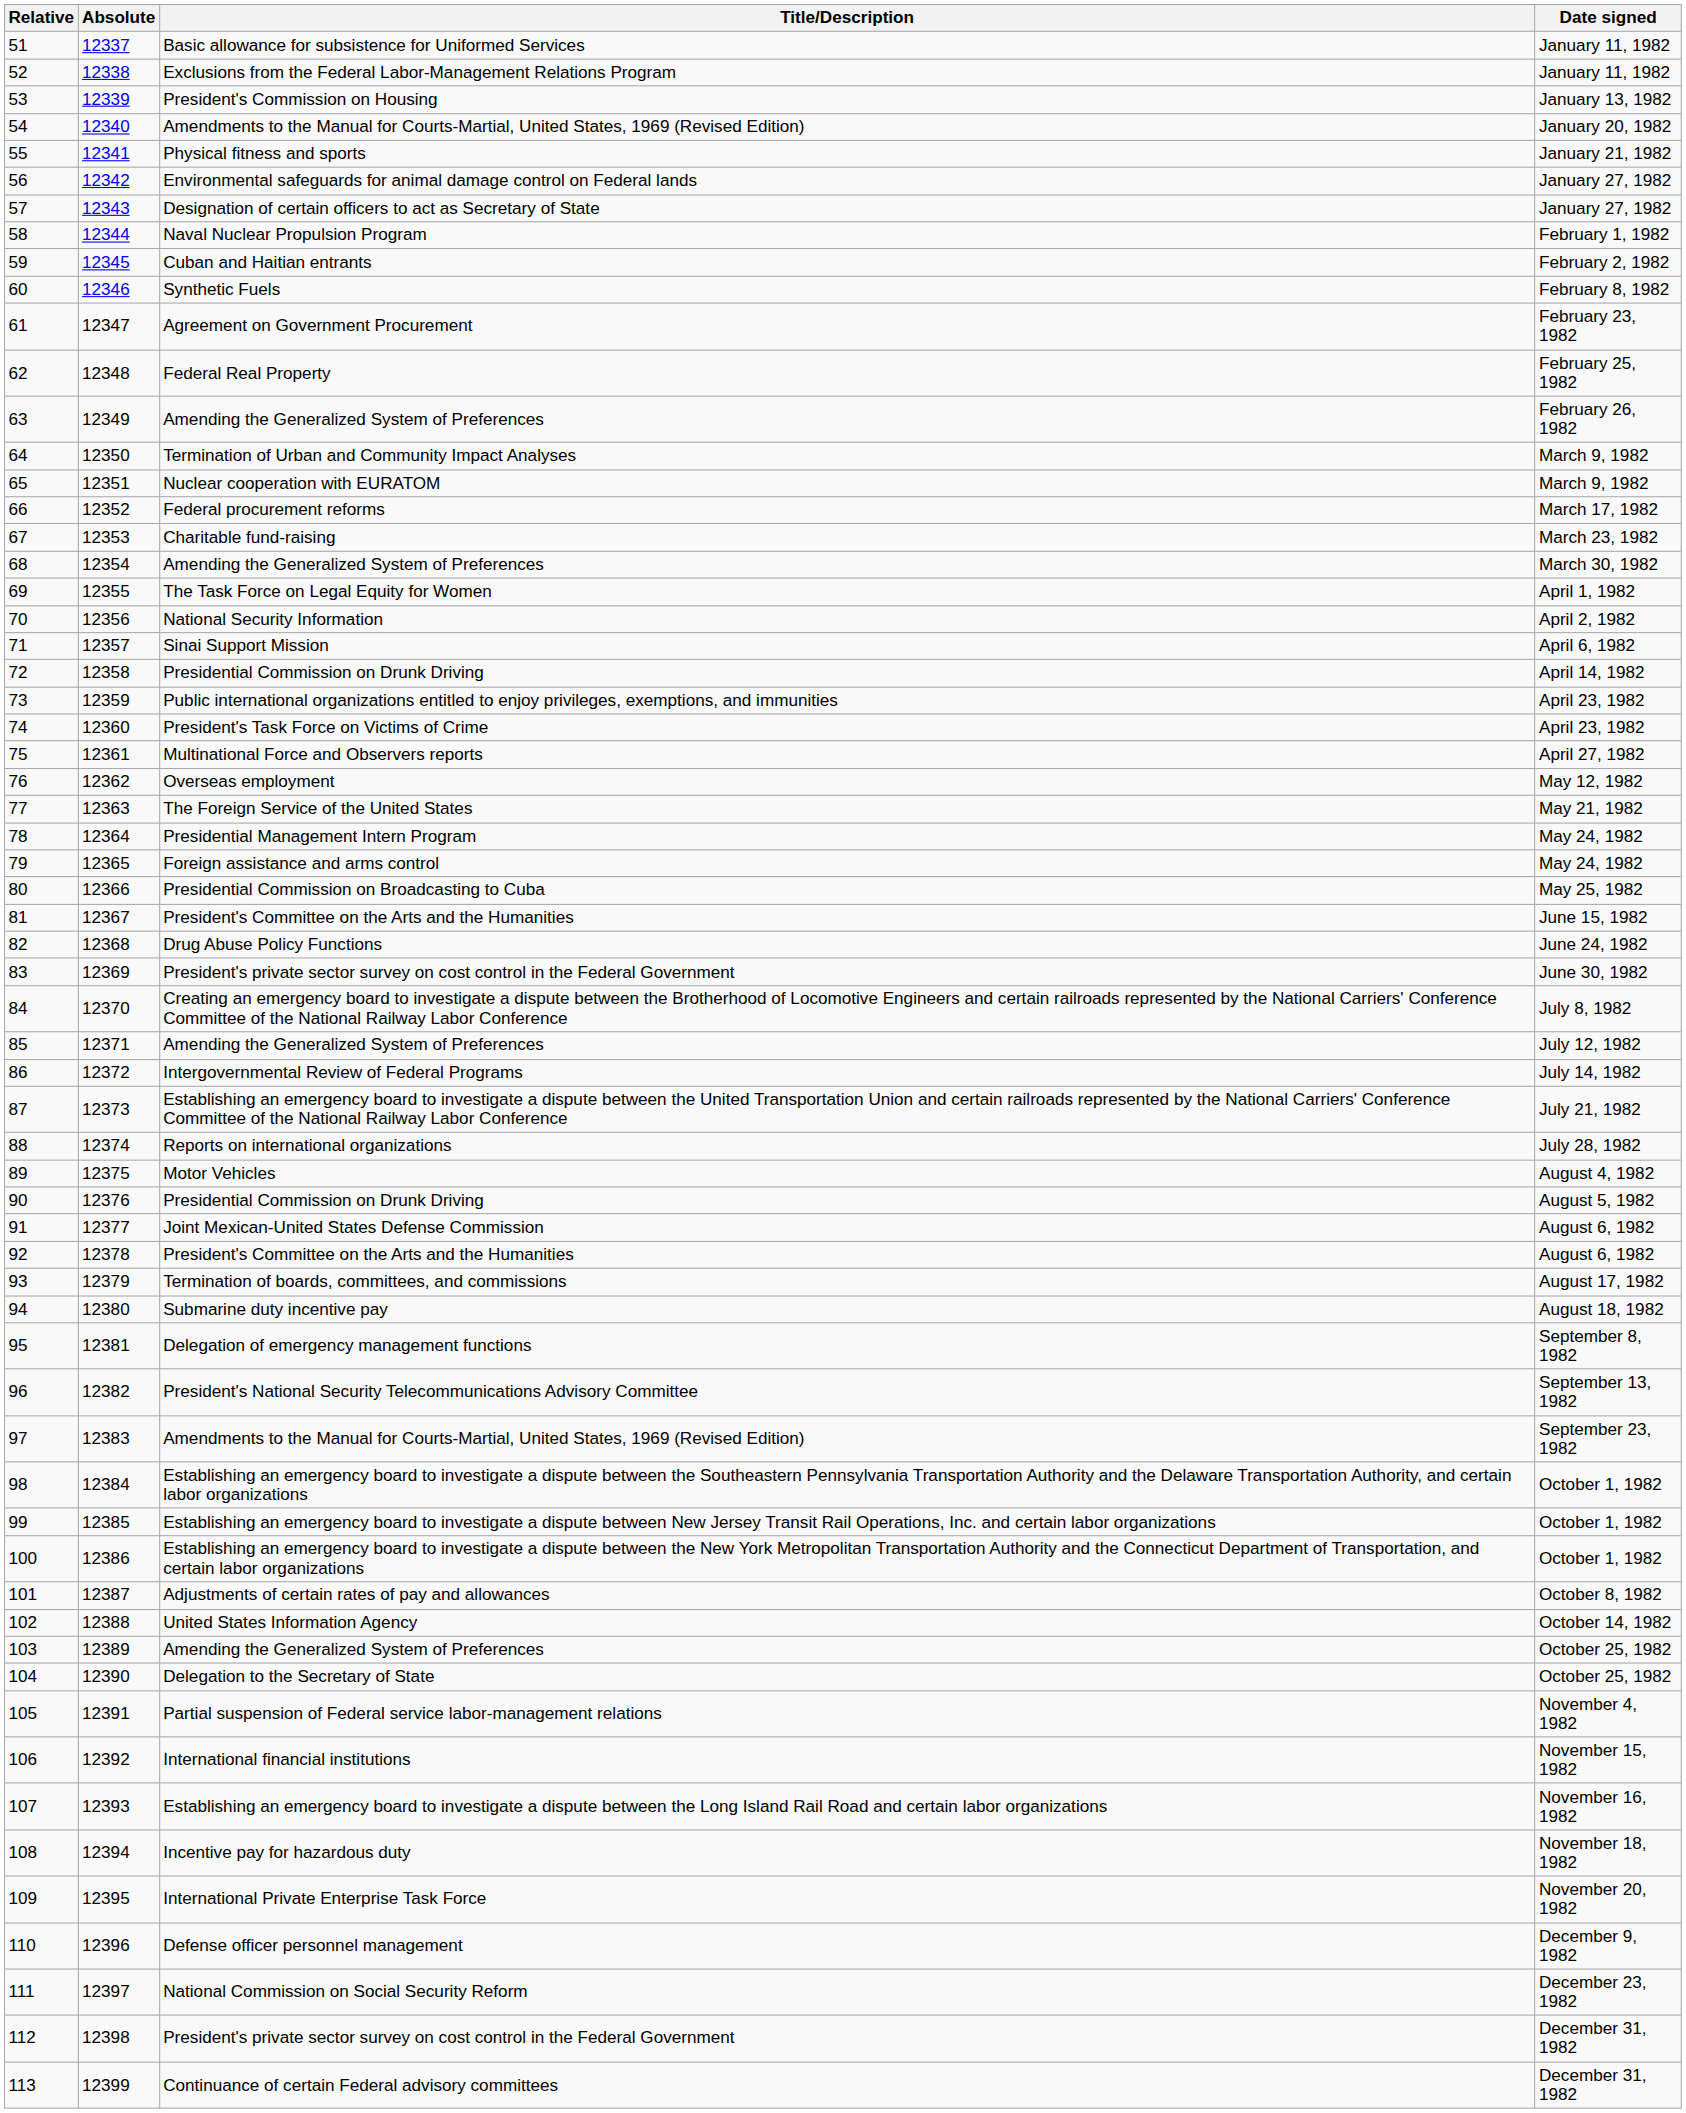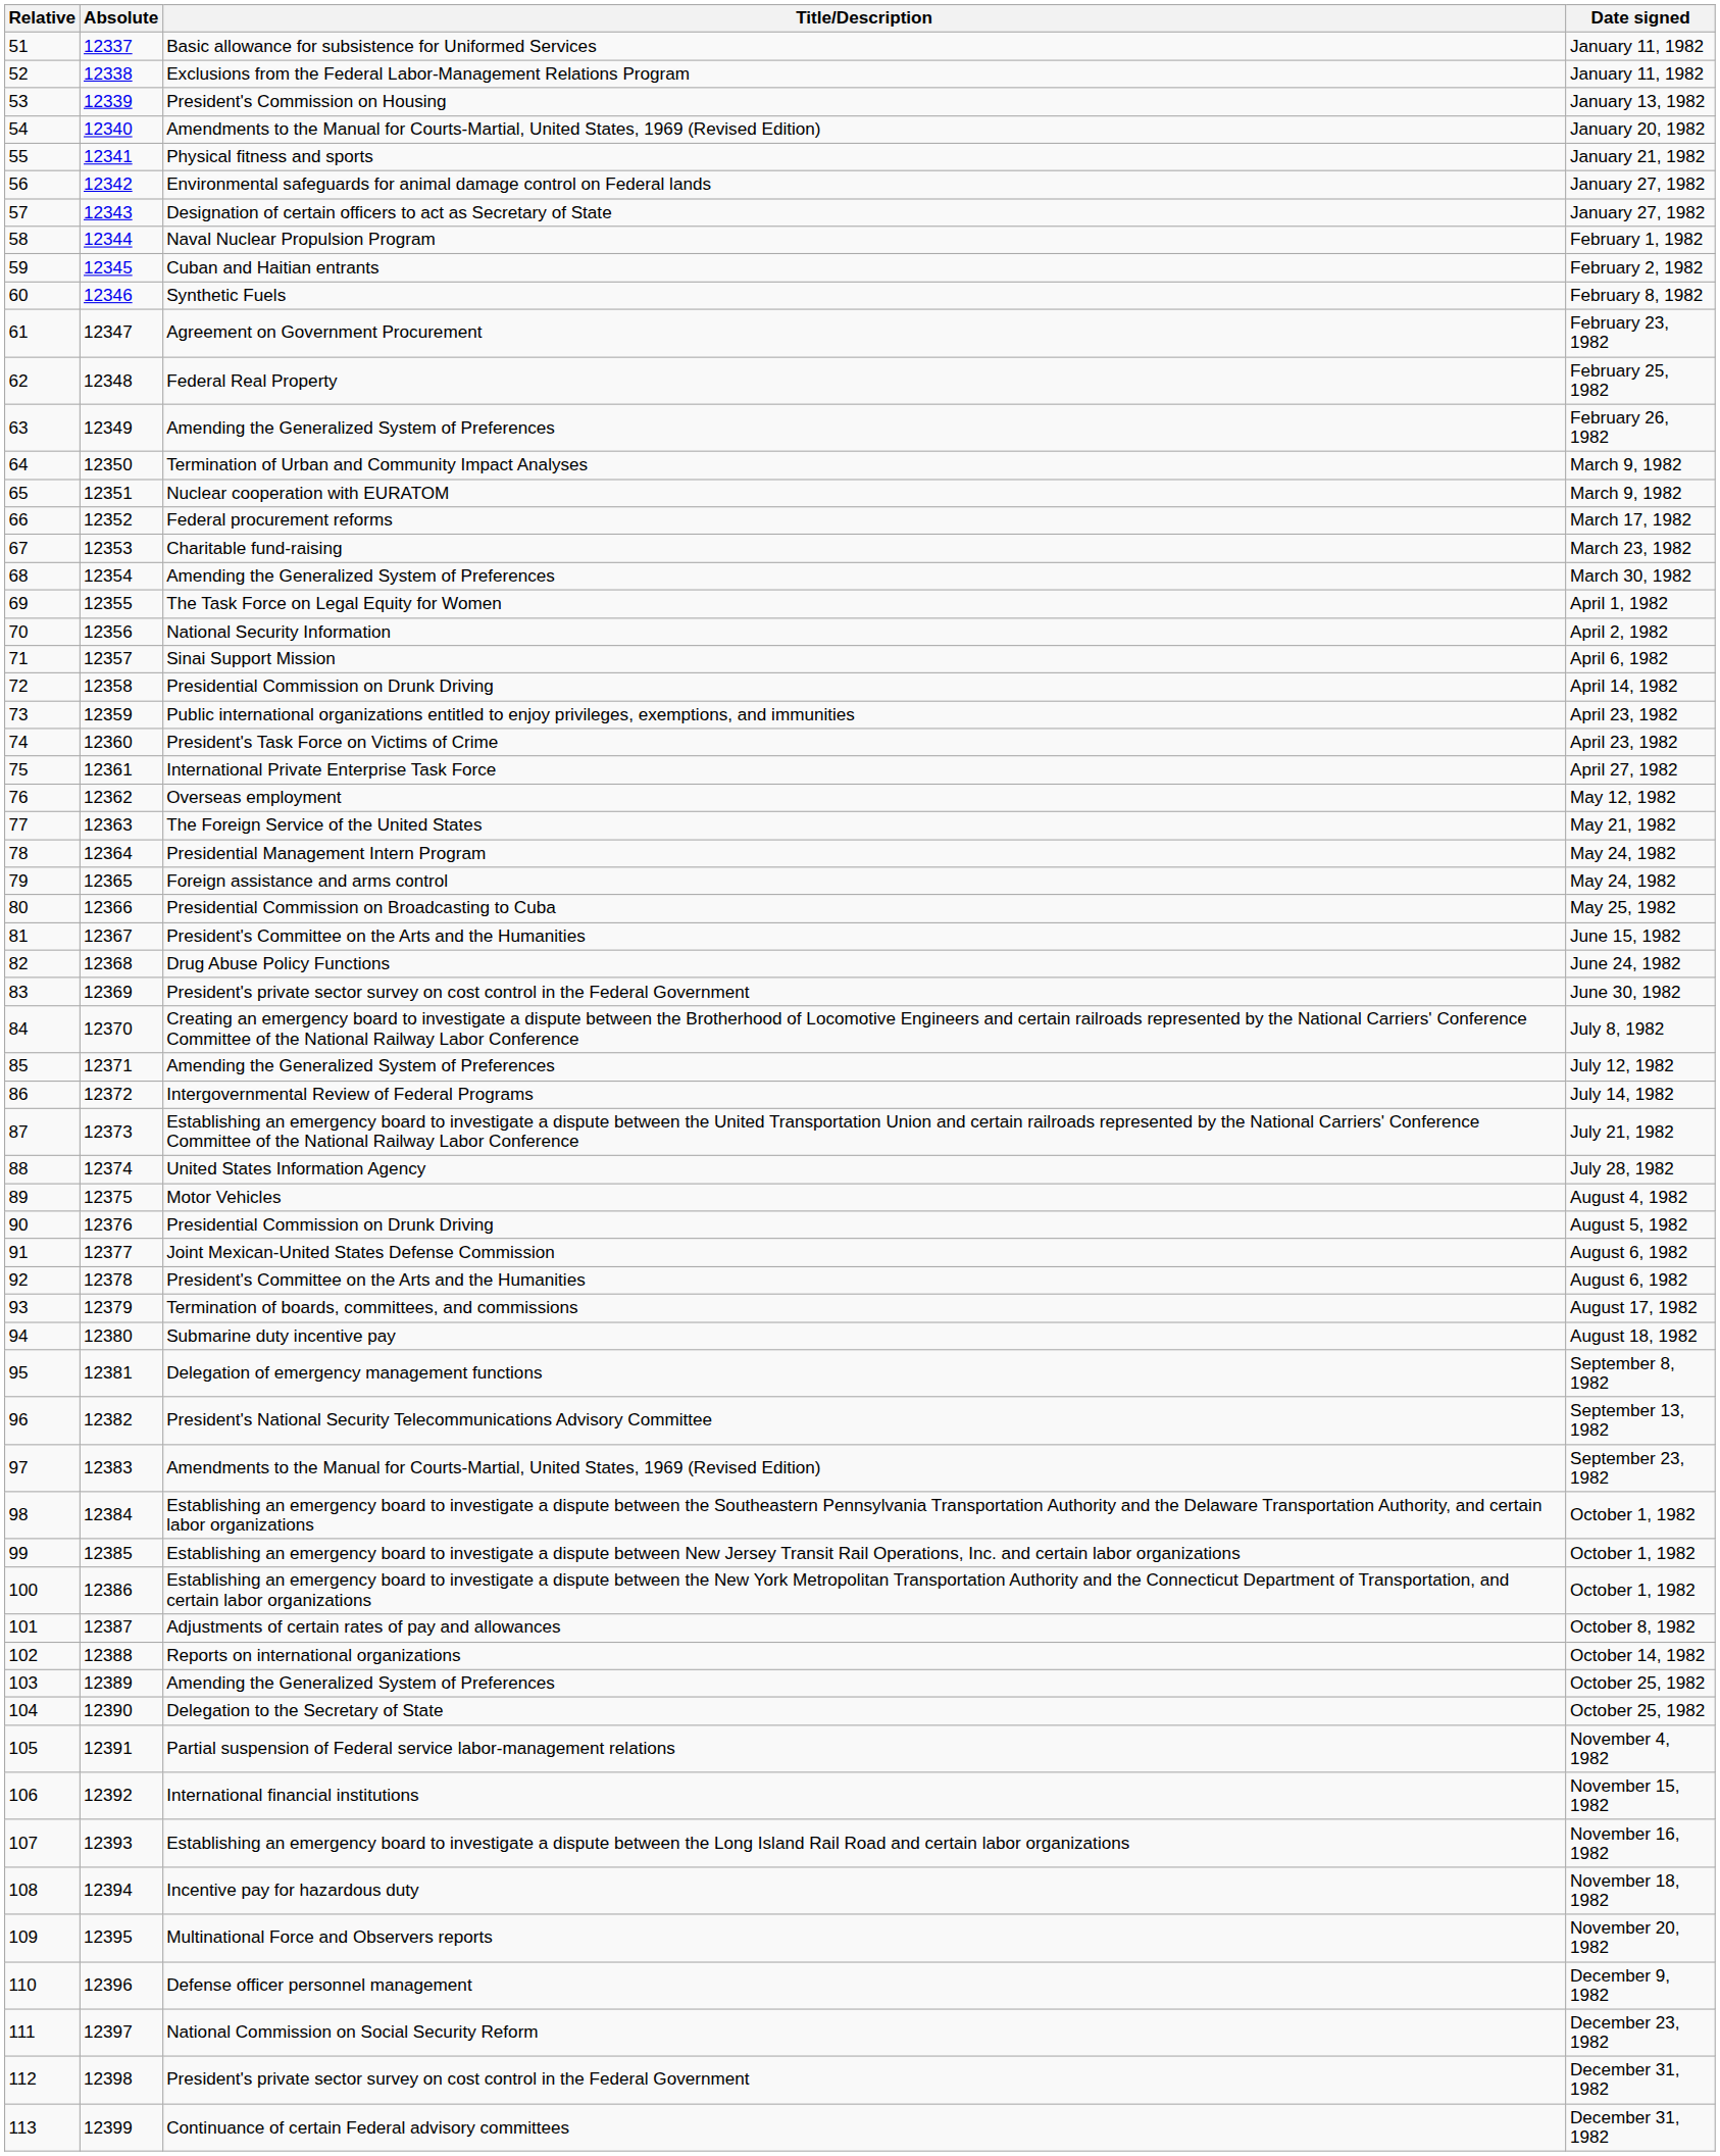 <table class="wikitable">
 <tr>
 <th>Relative </th>
 <th>Absolute </th>
 <th>Title/Description</th>
 <th>Date signed</th>
 </tr>
 <tr>
 <td>51</td>
 <td><a href='#'>12337</a></td>
 <td>Basic allowance for subsistence for Uniformed Services</td>
 <td>January 11, 1982</td>
 </tr>
 <tr>
 <td>52</td>
 <td><a href='#'>12338</a></td>
 <td>Exclusions from the Federal Labor-Management Relations Program</td>
 <td>January 11, 1982</td>
 </tr>
 <tr>
 <td>53</td>
 <td><a href='#'>12339</a></td>
 <td>President's Commission on Housing</td>
 <td>January 13, 1982</td>
 </tr>
 <tr>
 <td>54</td>
 <td><a href='#'>12340</a></td>
 <td>Amendments to the Manual for Courts-Martial, United States, 1969 (Revised Edition)</td>
 <td>January 20, 1982</td>
 </tr>
 <tr>
 <td>55</td>
 <td><a href='#'>12341</a></td>
 <td>Physical fitness and sports</td>
 <td>January 21, 1982</td>
 </tr>
 <tr>
 <td>56</td>
 <td><a href='#'>12342</a></td>
 <td>Environmental safeguards for animal damage control on Federal lands</td>
 <td>January 27, 1982</td>
 </tr>
 <tr>
 <td>57</td>
 <td><a href='#'>12343</a></td>
 <td>Designation of certain officers to act as Secretary of State</td>
 <td>January 27, 1982</td>
 </tr>
 <tr>
 <td>58</td>
 <td><a href='#'>12344</a></td>
 <td>Naval Nuclear Propulsion Program</td>
 <td>February 1, 1982</td>
 </tr>
 <tr>
 <td>59</td>
 <td><a href='#'>12345</a></td>
 <td>Cuban and Haitian entrants</td>
 <td>February 2, 1982</td>
 </tr>
 <tr>
 <td>60</td>
 <td><a href='#'>12346</a></td>
 <td>Synthetic Fuels</td>
 <td>February 8, 1982</td>
 </tr>
 <tr>
 <td>61</td>
 <td>12347</td>
 <td>Agreement on Government Procurement</td>
 <td>February 23, 1982</td>
 </tr>
 <tr>
 <td>62</td>
 <td>12348</td>
 <td>Federal Real Property</td>
 <td>February 25, 1982</td>
 </tr>
 <tr>
 <td>63</td>
 <td>12349</td>
 <td>Amending the Generalized System of Preferences</td>
 <td>February 26, 1982</td>
 </tr>
 <tr>
 <td>64</td>
 <td>12350</td>
 <td>Termination of Urban and Community Impact Analyses</td>
 <td>March 9, 1982</td>
 </tr>
 <tr>
 <td>65</td>
 <td>12351</td>
 <td>Nuclear cooperation with EURATOM</td>
 <td>March 9, 1982</td>
 </tr>
 <tr>
 <td>66</td>
 <td>12352</td>
 <td>Federal procurement reforms</td>
 <td>March 17, 1982</td>
 </tr>
 <tr>
 <td>67</td>
 <td>12353</td>
 <td>Charitable fund-raising</td>
 <td>March 23, 1982</td>
 </tr>
 <tr>
 <td>68</td>
 <td>12354</td>
 <td>Amending the Generalized System of Preferences</td>
 <td>March 30, 1982</td>
 </tr>
 <tr>
 <td>69</td>
 <td>12355</td>
 <td>The Task Force on Legal Equity for Women</td>
 <td>April 1, 1982</td>
 </tr>
 <tr>
 <td>70</td>
 <td>12356</td>
 <td>National Security Information</td>
 <td>April 2, 1982</td>
 </tr>
 <tr>
 <td>71</td>
 <td>12357</td>
 <td>Sinai Support Mission</td>
 <td>April 6, 1982</td>
 </tr>
 <tr>
 <td>72</td>
 <td>12358</td>
 <td>Presidential Commission on Drunk Driving</td>
 <td>April 14, 1982</td>
 </tr>
 <tr>
 <td>73</td>
 <td>12359</td>
 <td>Public international organizations entitled to enjoy privileges, exemptions, and immunities</td>
 <td>April 23, 1982</td>
 </tr>
 <tr>
 <td>74</td>
 <td>12360</td>
 <td>President's Task Force on Victims of Crime</td>
 <td>April 23, 1982</td>
 </tr>
 <tr>
 <td>75</td>
 <td>12361</td>
-<td>Multinational Force and Observers reports</td>
+<td>International Private Enterprise Task Force</td>
 <td>April 27, 1982</td>
 </tr>
 <tr>
 <td>76</td>
 <td>12362</td>
 <td>Overseas employment</td>
 <td>May 12, 1982</td>
 </tr>
 <tr>
 <td>77</td>
 <td>12363</td>
 <td>The Foreign Service of the United States</td>
 <td>May 21, 1982</td>
 </tr>
 <tr>
 <td>78</td>
 <td>12364</td>
 <td>Presidential Management Intern Program</td>
 <td>May 24, 1982</td>
 </tr>
 <tr>
 <td>79</td>
 <td>12365</td>
 <td>Foreign assistance and arms control</td>
 <td>May 24, 1982</td>
 </tr>
 <tr>
 <td>80</td>
 <td>12366</td>
 <td>Presidential Commission on Broadcasting to Cuba</td>
 <td>May 25, 1982</td>
 </tr>
 <tr>
 <td>81</td>
 <td>12367</td>
 <td>President's Committee on the Arts and the Humanities</td>
 <td>June 15, 1982</td>
 </tr>
 <tr>
 <td>82</td>
 <td>12368</td>
 <td>Drug Abuse Policy Functions</td>
 <td>June 24, 1982</td>
 </tr>
 <tr>
 <td>83</td>
 <td>12369</td>
 <td>President's private sector survey on cost control in the Federal Government</td>
 <td>June 30, 1982</td>
 </tr>
 <tr>
 <td>84</td>
 <td>12370</td>
 <td>Creating an emergency board to investigate a dispute between the Brotherhood of Locomotive Engineers and certain railroads represented by the National Carriers' Conference Committee of the National Railway Labor Conference</td>
 <td>July 8, 1982</td>
 </tr>
 <tr>
 <td>85</td>
 <td>12371</td>
 <td>Amending the Generalized System of Preferences</td>
 <td>July 12, 1982</td>
 </tr>
 <tr>
 <td>86</td>
 <td>12372</td>
 <td>Intergovernmental Review of Federal Programs</td>
 <td>July 14, 1982</td>
 </tr>
 <tr>
 <td>87</td>
 <td>12373</td>
 <td>Establishing an emergency board to investigate a dispute between the United Transportation Union and certain railroads represented by the National Carriers' Conference Committee of the National Railway Labor Conference</td>
 <td>July 21, 1982</td>
 </tr>
 <tr>
 <td>88</td>
 <td>12374</td>
-<td>Reports on international organizations</td>
+<td>United States Information Agency</td>
 <td>July 28, 1982</td>
 </tr>
 <tr>
 <td>89</td>
 <td>12375</td>
 <td>Motor Vehicles</td>
 <td>August 4, 1982</td>
 </tr>
 <tr>
 <td>90</td>
 <td>12376</td>
 <td>Presidential Commission on Drunk Driving</td>
 <td>August 5, 1982</td>
 </tr>
 <tr>
 <td>91</td>
 <td>12377</td>
 <td>Joint Mexican-United States Defense Commission</td>
 <td>August 6, 1982</td>
 </tr>
 <tr>
 <td>92</td>
 <td>12378</td>
 <td>President's Committee on the Arts and the Humanities</td>
 <td>August 6, 1982</td>
 </tr>
 <tr>
 <td>93</td>
 <td>12379</td>
 <td>Termination of boards, committees, and commissions</td>
 <td>August 17, 1982</td>
 </tr>
 <tr>
 <td>94</td>
 <td>12380</td>
 <td>Submarine duty incentive pay</td>
 <td>August 18, 1982</td>
 </tr>
 <tr>
 <td>95</td>
 <td>12381</td>
 <td>Delegation of emergency management functions</td>
 <td>September 8, 1982</td>
 </tr>
 <tr>
 <td>96</td>
 <td>12382</td>
 <td>President's National Security Telecommunications Advisory Committee</td>
 <td>September 13, 1982</td>
 </tr>
 <tr>
 <td>97</td>
 <td>12383</td>
 <td>Amendments to the Manual for Courts-Martial, United States, 1969 (Revised Edition)</td>
 <td>September 23, 1982</td>
 </tr>
 <tr>
 <td>98</td>
 <td>12384</td>
 <td>Establishing an emergency board to investigate a dispute between the Southeastern Pennsylvania Transportation Authority and the Delaware Transportation Authority, and certain labor organizations</td>
 <td>October 1, 1982</td>
 </tr>
 <tr>
 <td>99</td>
 <td>12385</td>
 <td>Establishing an emergency board to investigate a dispute between New Jersey Transit Rail Operations, Inc. and certain labor organizations</td>
 <td>October 1, 1982</td>
 </tr>
 <tr>
 <td>100</td>
 <td>12386</td>
 <td>Establishing an emergency board to investigate a dispute between the New York Metropolitan Transportation Authority and the Connecticut Department of Transportation, and certain labor organizations</td>
 <td>October 1, 1982</td>
 </tr>
 <tr>
 <td>101</td>
 <td>12387</td>
 <td>Adjustments of certain rates of pay and allowances</td>
 <td>October 8, 1982</td>
 </tr>
 <tr>
 <td>102</td>
 <td>12388</td>
-<td>United States Information Agency</td>
+<td>Reports on international organizations</td>
 <td>October 14, 1982</td>
 </tr>
 <tr>
 <td>103</td>
 <td>12389</td>
 <td>Amending the Generalized System of Preferences</td>
 <td>October 25, 1982</td>
 </tr>
 <tr>
 <td>104</td>
 <td>12390</td>
 <td>Delegation to the Secretary of State</td>
 <td>October 25, 1982</td>
 </tr>
 <tr>
 <td>105</td>
 <td>12391</td>
 <td>Partial suspension of Federal service labor-management relations</td>
 <td>November 4, 1982</td>
 </tr>
 <tr>
 <td>106</td>
 <td>12392</td>
 <td>International financial institutions</td>
 <td>November 15, 1982</td>
 </tr>
 <tr>
 <td>107</td>
 <td>12393</td>
 <td>Establishing an emergency board to investigate a dispute between the Long Island Rail Road and certain labor organizations</td>
 <td>November 16, 1982</td>
 </tr>
 <tr>
 <td>108</td>
 <td>12394</td>
 <td>Incentive pay for hazardous duty</td>
 <td>November 18, 1982</td>
 </tr>
 <tr>
 <td>109</td>
 <td>12395</td>
-<td>International Private Enterprise Task Force</td>
+<td>Multinational Force and Observers reports</td>
 <td>November 20, 1982</td>
 </tr>
 <tr>
 <td>110</td>
 <td>12396</td>
 <td>Defense officer personnel management</td>
 <td>December 9, 1982</td>
 </tr>
 <tr>
 <td>111</td>
 <td>12397</td>
 <td>National Commission on Social Security Reform</td>
 <td>December 23, 1982</td>
 </tr>
 <tr>
 <td>112</td>
 <td>12398</td>
 <td>President's private sector survey on cost control in the Federal Government</td>
 <td>December 31, 1982</td>
 </tr>
 <tr>
 <td>113</td>
 <td>12399</td>
 <td>Continuance of certain Federal advisory committees</td>
 <td>December 31, 1982</td>
 </tr>
 </table>
